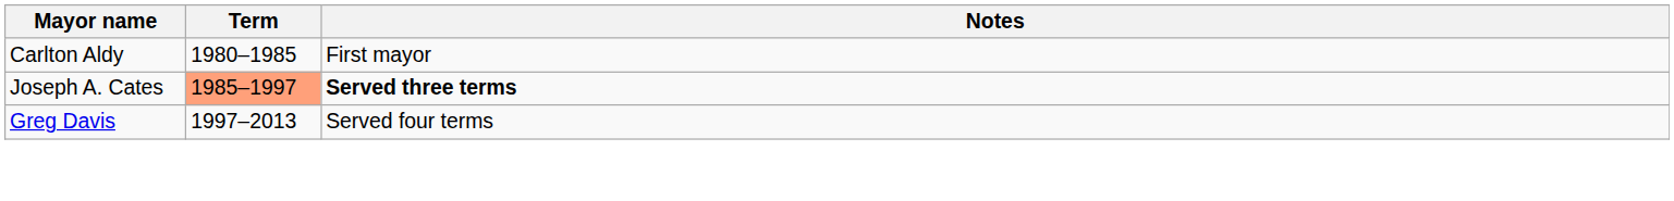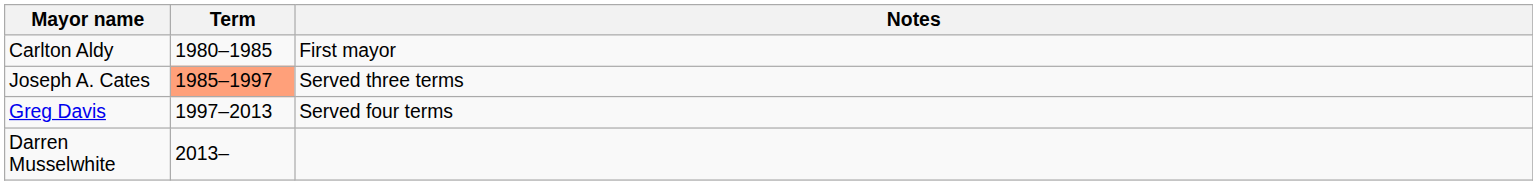 <table class="wikitable" style="width:100%">
 <tr>
 <th style="width:130px">Mayor name</th>
 <th style="width:95px">Term</th>
 <th class="unsortable">Notes</th>
 </tr>
 <tr>
 <td>Carlton Aldy</td>
 <td>1980–1985</td>
 <td>First mayor</td>
 </tr>
 <tr>
 <td>Joseph A. Cates</td>
 <td style="background: lightsalmon;">1985–1997</td>
-<td><strong>Served three terms</strong></td>
+<td>Served three terms</td>
 </tr>
 <tr>
 <td><a href='#'>Greg Davis</a></td>
 <td>1997–2013</td>
 <td>Served four terms</td>
 </tr>
+<tr>
+<td>Darren Musselwhite</td>
+<td>2013–</td>
+<td></td>
+</tr>
 </table>
